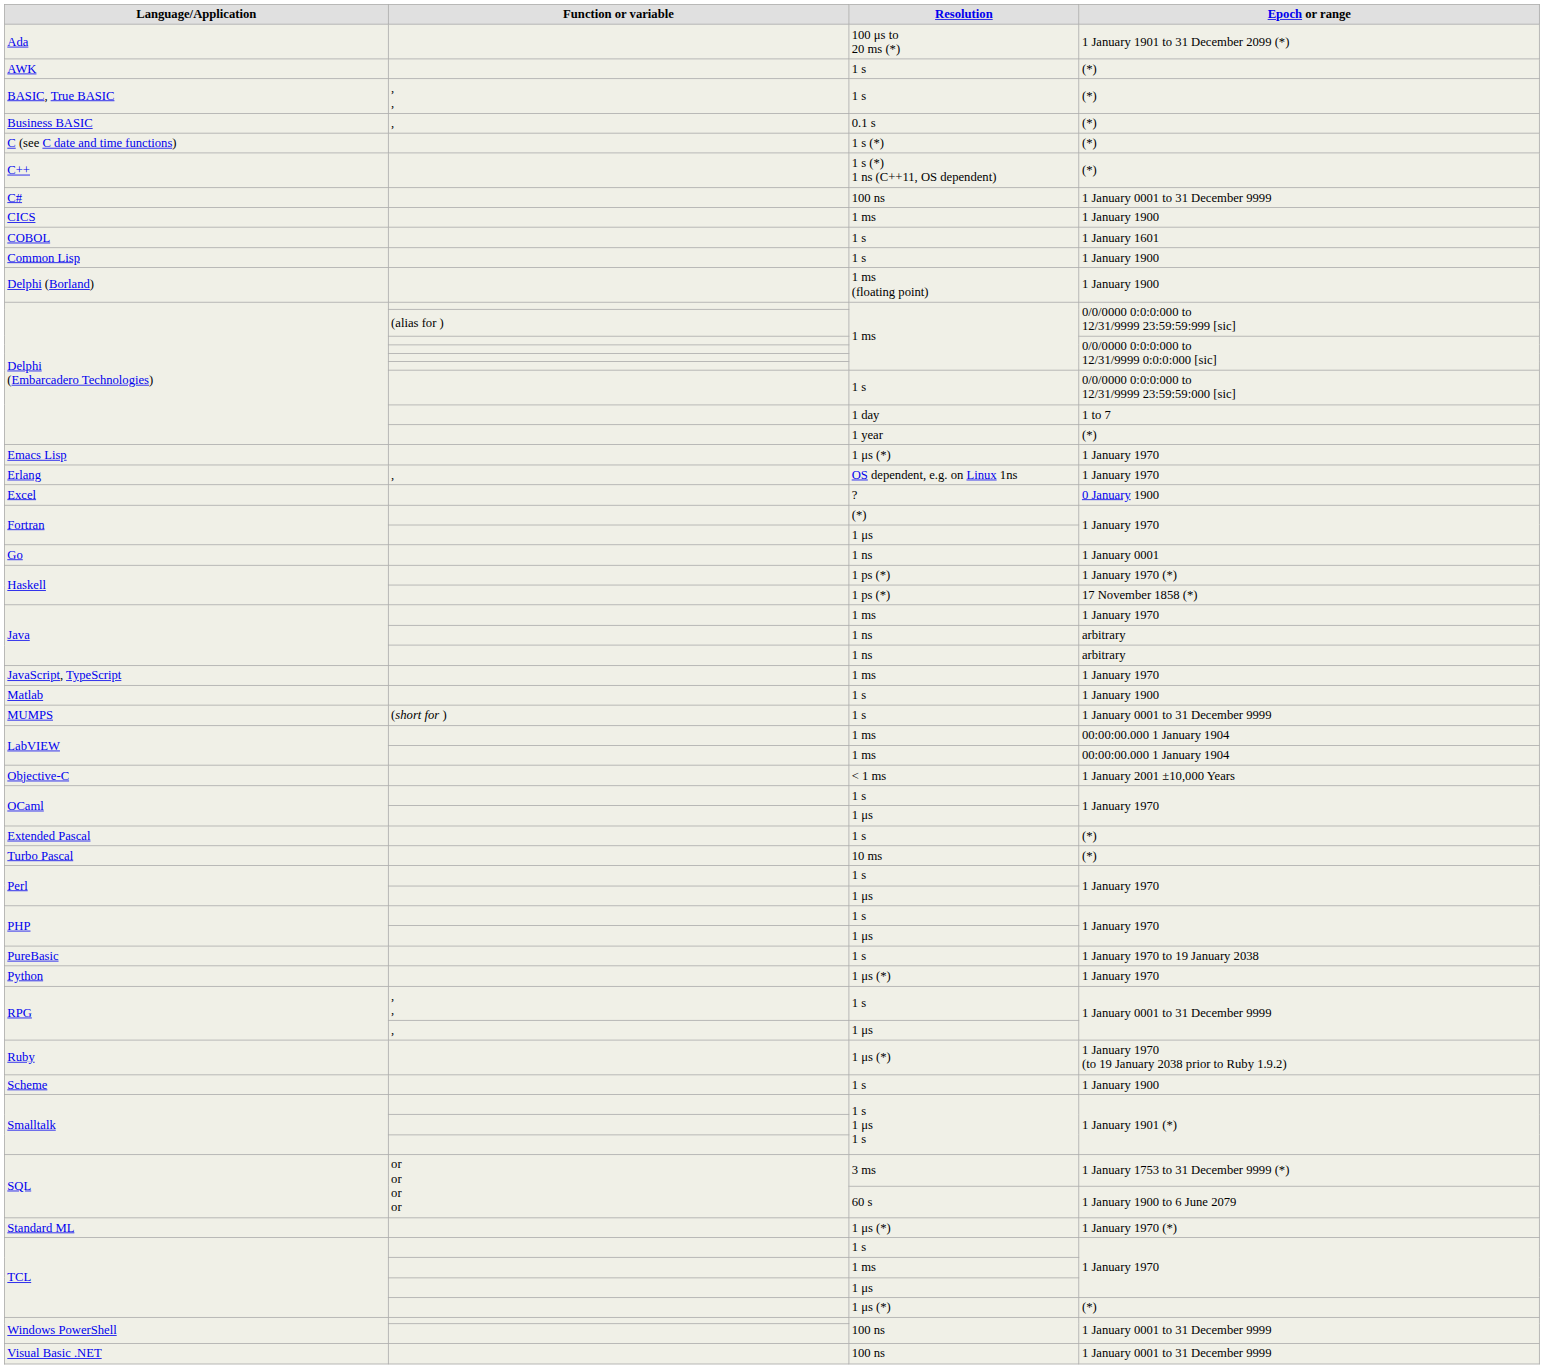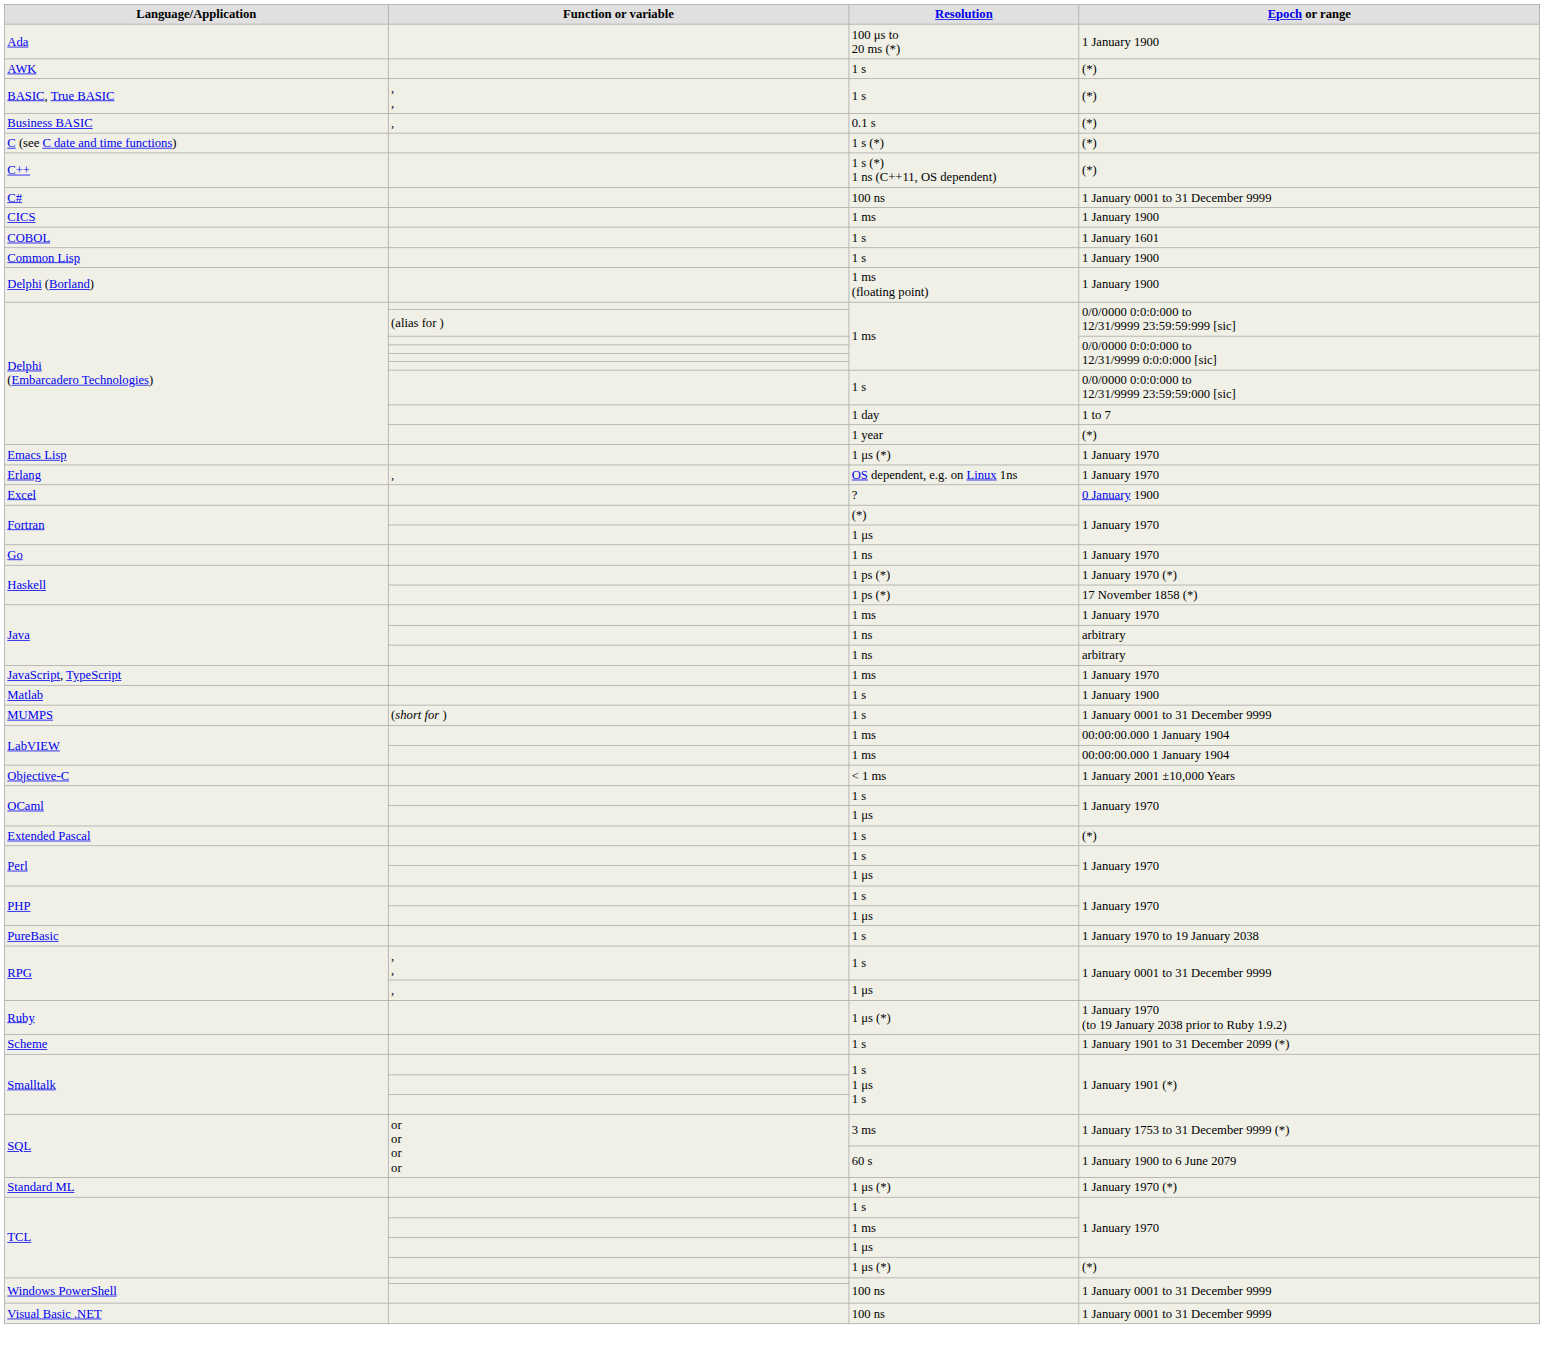 <table class="wikitable" style="width:98%; background:#F0F0E7">
 <tr>
 <th style="background:#E0E0E0; width:25%">Language/Application</th>
 <th style="background:#E0E0E0; width:30%">Function or variable</th>
 <th style="background:#E0E0E0; width:15%"><a href='#'>Resolution</a></th>
 <th style="background:#E0E0E0; width:30%"><a href='#'>Epoch</a> or range</th>
 </tr>
 <tr>
 <td><a href='#'>Ada</a></td>
 <td></td>
 <td>100 μs to<br> 20 ms (*)</td>
-<td>1 January 1901 to 31 December 2099 (*)</td>
+<td>1 January 1900</td>
 </tr>
 <tr>
 <td><a href='#'>AWK</a></td>
 <td></td>
 <td>1 s</td>
 <td>(*)</td>
 </tr>
 <tr>
 <td><a href='#'>BASIC</a>, <a href='#'>True BASIC</a></td>
 <td>, <br> , </td>
 <td>1 s</td>
 <td>(*)</td>
 </tr>
 <tr>
 <td><a href='#'>Business BASIC</a></td>
 <td>, </td>
 <td>0.1 s</td>
 <td>(*)</td>
 </tr>
 <tr>
 <td><a href='#'>C</a> (see <a href='#'>C date and time functions</a>)</td>
 <td><a href='#'></a></td>
 <td>1 s (*)</td>
 <td>(*)</td>
 </tr>
 <tr>
 <td><a href='#'>C++</a></td>
 <td> <br> </td>
 <td>1 s (*)<br>1 ns (C++11, OS dependent)</td>
 <td>(*)</td>
 </tr>
 <tr>
 <td><a href='#'>C#</a></td>
 <td><br> </td>
 <td>100 ns</td>
 <td>1 January 0001 to 31 December 9999</td>
 </tr>
 <tr>
 <td><a href='#'>CICS</a></td>
 <td></td>
 <td>1 ms</td>
 <td>1 January 1900</td>
 </tr>
 <tr>
 <td><a href='#'>COBOL</a></td>
 <td></td>
 <td>1 s</td>
 <td>1 January 1601</td>
 </tr>
 <tr>
 <td><a href='#'>Common Lisp</a></td>
 <td></td>
 <td>1 s</td>
 <td>1 January 1900</td>
 </tr>
 <tr>
 <td><a href='#'>Delphi</a> (<a href='#'>Borland</a>)</td>
 <td><br></td>
 <td>1 ms<br> (floating point)</td>
 <td>1 January 1900</td>
 </tr>
 <tr>
 <td rowspan="9"><a href='#'>Delphi</a><br> (<a href='#'>Embarcadero Technologies</a>)</td>
 <td></td>
 <td rowspan="6">1 ms</td>
 <td rowspan="2">0/0/0000 0:0:0:000 to<br>12/31/9999 23:59:59:999 [sic]</td>
 </tr>
 <tr>
 <td> (alias for )</td>
 </tr>
 <tr>
 <td></td>
 <td rowspan="4">0/0/0000 0:0:0:000 to<br>12/31/9999 0:0:0:000 [sic]</td>
 </tr>
 <tr>
 <td></td>
 </tr>
 <tr>
 <td></td>
 </tr>
 <tr>
 <td></td>
 </tr>
 <tr>
 <td></td>
 <td>1 s</td>
 <td>0/0/0000 0:0:0:000 to<br>12/31/9999 23:59:59:000 [sic]</td>
 </tr>
 <tr>
 <td></td>
 <td>1 day</td>
 <td>1 to 7</td>
 </tr>
 <tr>
 <td></td>
 <td>1 year</td>
 <td>(*)</td>
 </tr>
 <tr>
 <td><a href='#'>Emacs Lisp</a></td>
 <td></td>
 <td>1 μs (*)</td>
 <td>1 January 1970</td>
 </tr>
 <tr>
 <td><a href='#'>Erlang</a></td>
 <td>, </td>
 <td><a href='#'>OS</a> dependent, e.g. on <a href='#'>Linux</a> 1ns</td>
 <td>1 January 1970</td>
 </tr>
 <tr>
 <td><a href='#'>Excel</a></td>
 <td></td>
 <td>?</td>
 <td><a href='#'>0 January</a> 1900</td>
 </tr>
 <tr>
 <td rowspan="2"><a href='#'>Fortran</a></td>
 <td><br> </td>
 <td>(*)<br></td>
 <td rowspan="2">1 January 1970</td>
 </tr>
 <tr>
 <td></td>
 <td>1 μs</td>
 </tr>
 <tr>
 <td><a href='#'>Go</a></td>
 <td></td>
 <td>1 ns</td>
-<td>1 January 0001</td>
+<td>1 January 1970</td>
 </tr>
 <tr>
 <td rowspan="2"><a href='#'>Haskell</a></td>
 <td></td>
 <td>1 ps (*)</td>
 <td>1 January 1970 (*)</td>
 </tr>
 <tr>
 <td></td>
 <td>1 ps (*)</td>
 <td>17 November 1858 (*)</td>
 </tr>
 <tr>
 <td rowspan="3"> <a href='#'>Java</a></td>
 <td><br></td>
 <td>1 ms</td>
 <td>1 January 1970</td>
 </tr>
 <tr>
 <td></td>
 <td>1 ns</td>
 <td>arbitrary</td>
 </tr>
 <tr>
 <td></td>
 <td>1 ns</td>
 <td>arbitrary</td>
 </tr>
 <tr>
 <td><a href='#'>JavaScript</a>, <a href='#'>TypeScript</a></td>
 <td><br> </td>
 <td>1 ms</td>
 <td>1 January 1970</td>
 </tr>
 <tr>
 <td><a href='#'>Matlab</a></td>
 <td></td>
 <td>1 s</td>
 <td>1 January 1900</td>
 </tr>
 <tr>
 <td><a href='#'>MUMPS</a></td>
 <td> (<em>short for</em> <a href='#'></a>)</td>
 <td>1 s</td>
 <td>1 January 0001 to 31 December 9999</td>
 </tr>
 <tr>
 <td rowspan="2"><a href='#'>LabVIEW</a></td>
 <td></td>
 <td>1 ms</td>
 <td>00:00:00.000 1 January 1904</td>
 </tr>
 <tr>
 <td></td>
 <td>1 ms</td>
 <td>00:00:00.000 1 January 1904</td>
 </tr>
 <tr>
 <td><a href='#'>Objective-C</a></td>
 <td></td>
 <td>< 1 ms</td>
 <td>1 January 2001 ±10,000 Years</td>
 </tr>
 <tr>
 <td rowspan="2"><a href='#'>OCaml</a></td>
 <td></td>
 <td>1 s</td>
 <td rowspan="2">1 January 1970</td>
 </tr>
 <tr>
 <td></td>
 <td>1 μs</td>
 </tr>
 <tr>
 <td><a href='#'>Extended Pascal</a></td>
 <td></td>
 <td>1 s</td>
 <td>(*)</td>
 </tr>
 <tr>
-<td><a href='#'>Turbo Pascal</a></td>
-<td><br> </td>
-<td>10 ms</td>
-<td>(*)</td>
-</tr>
-<tr>
 <td rowspan="2"><a href='#'>Perl</a></td>
 <td></td>
 <td>1 s</td>
 <td rowspan="2">1 January 1970</td>
 </tr>
 <tr>
 <td></td>
 <td>1 μs</td>
 </tr>
 <tr>
 <td rowspan="2"><a href='#'>PHP</a></td>
 <td><br></td>
 <td>1 s</td>
 <td rowspan="2">1 January 1970</td>
 </tr>
 <tr>
 <td></td>
 <td>1 μs</td>
 </tr>
 <tr>
 <td><a href='#'>PureBasic</a></td>
 <td></td>
 <td>1 s</td>
 <td>1 January 1970 to 19 January 2038</td>
 </tr>
 <tr>
-<td><a href='#'>Python</a></td>
-<td></td>
-<td>1 μs (*)</td>
-<td>1 January 1970</td>
-</tr>
-<tr>
 <td rowspan="2"><a href='#'>RPG</a></td>
 <td>, <br> , </td>
 <td>1 s</td>
 <td rowspan="2">1 January 0001 to 31 December 9999</td>
 </tr>
 <tr>
 <td>, </td>
 <td>1 μs</td>
 </tr>
 <tr>
 <td><a href='#'>Ruby</a></td>
 <td></td>
 <td>1 μs (*)</td>
 <td>1 January 1970<br>(to 19 January 2038 prior to Ruby 1.9.2)</td>
 </tr>
 <tr>
 <td><a href='#'>Scheme</a></td>
 <td></td>
 <td>1 s</td>
-<td>1 January 1900</td>
+<td>1 January 1901 to 31 December 2099 (*)</td>
 </tr>
 <tr>
 <td rowspan="3"><a href='#'>Smalltalk</a></td>
 <td><br> </td>
 <td rowspan="3">1 s <br> 1 μs <br> 1 s </td>
 <td rowspan="3">1 January 1901 (*)</td>
 </tr>
 <tr>
 <td><br> </td>
 </tr>
 <tr>
 <td><br> </td>
 </tr>
 <tr>
 <td rowspan="2"><a href='#'>SQL</a></td>
 <td rowspan="2"> or <br>  or <br>  or <br>  or <br> </td>
 <td>3 ms</td>
 <td>1 January 1753 to 31 December 9999 (*) </td>
 </tr>
 <tr>
 <td>60 s</td>
 <td>1 January 1900 to 6 June 2079 </td>
 </tr>
 <tr>
 <td><a href='#'>Standard ML</a></td>
 <td></td>
 <td>1 μs (*)</td>
 <td>1 January 1970 (*)</td>
 </tr>
 <tr>
 <td rowspan="4"><a href='#'>TCL</a></td>
 <td></td>
 <td>1 s</td>
 <td rowspan="3">1 January 1970</td>
 </tr>
 <tr>
 <td></td>
 <td>1 ms</td>
 </tr>
 <tr>
 <td></td>
 <td>1 μs</td>
 </tr>
 <tr>
 <td></td>
 <td>1 μs (*)</td>
 <td>(*)</td>
 </tr>
 <tr>
 <td rowspan="2"><a href='#'>Windows PowerShell</a></td>
 <td></td>
 <td rowspan="2">100 ns</td>
 <td rowspan="2">1 January 0001 to 31 December 9999</td>
 </tr>
 <tr>
 <td><br> </td>
 </tr>
 <tr>
 <td><a href='#'>Visual Basic .NET</a></td>
 <td><br> </td>
 <td>100 ns</td>
 <td>1 January 0001 to 31 December 9999</td>
 </tr>
 </table>
